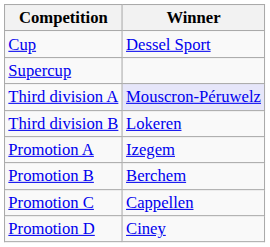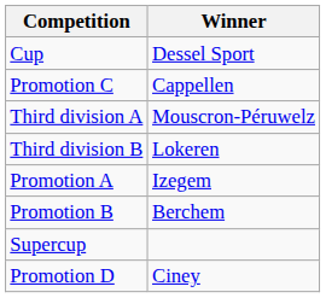 <table class="wikitable">
 <tr>
 <th>Competition</th>
 <th>Winner</th>
 </tr>
 <tr>
 <td><a href='#'>Cup</a></td>
 <td><a href='#'>Dessel Sport</a></td>
 </tr>
 <tr>
-<td><a href='#'>Supercup</a></td>
-<td></td>
+<td><a href='#'>Promotion C</a></td>
+<td><a href='#'>Cappellen</a></td>
 </tr>
 <tr>
 <td><a href='#'>Third division A</a></td>
-<td style="background: lavender;"><a href='#'>Mouscron-Péruwelz</a></td>
+<td><a href='#'>Mouscron-Péruwelz</a></td>
 </tr>
 <tr>
 <td><a href='#'>Third division B</a></td>
 <td><a href='#'>Lokeren</a></td>
 </tr>
 <tr>
 <td><a href='#'>Promotion A</a></td>
 <td><a href='#'>Izegem</a></td>
 </tr>
 <tr>
 <td><a href='#'>Promotion B</a></td>
 <td><a href='#'>Berchem</a></td>
 </tr>
 <tr>
-<td><a href='#'>Promotion C</a></td>
-<td><a href='#'>Cappellen</a></td>
+<td><a href='#'>Supercup</a></td>
+<td></td>
 </tr>
 <tr>
 <td><a href='#'>Promotion D</a></td>
 <td><a href='#'>Ciney</a></td>
 </tr>
 </table>
